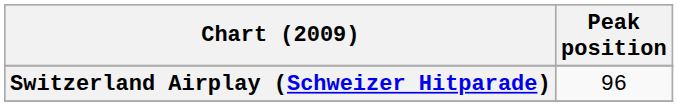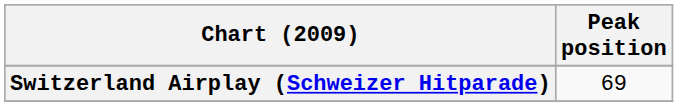 <table class="wikitable sortable plainrowheaders" style="text-align:center">
 <tr>
 <th scope="col">Chart (2009)</th>
 <th scope="col">Peak<br>position</th>
 </tr>
 <tr>
 </tr>
 <tr>
 </tr>
 <tr>
 </tr>
 <tr>
 </tr>
 <tr>
 <th scope="row">Switzerland Airplay (<a href='#'>Schweizer Hitparade</a>)</th>
-<td>96</td>
+<td>69</td>
 </tr>
 <tr>
 </tr>
 </table>
